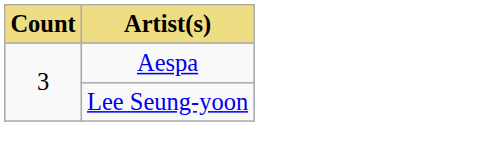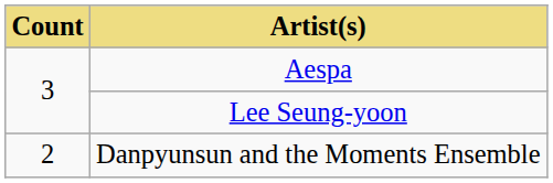 <table class="wikitable" style="text-align:center">
 <tr>
 <th scope="col" style="background-color:#EEDD82">Count</th>
 <th scope="col" style="background-color:#EEDD82">Artist(s)</th>
 </tr>
 <tr>
 <td rowspan="2">3</td>
 <td><a href='#'>Aespa</a></td>
 </tr>
 <tr>
 <td><a href='#'>Lee Seung-yoon</a></td>
 </tr>
+<tr>
+<td>2</td>
+<td>Danpyunsun and the Moments Ensemble</td>
+</tr>
 </table>
